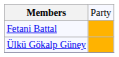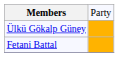 <table class=wikitable style="border:1px solid #8888aa; background-color:#f7f8ff; padding:0px; font-size:90%;">
 <tr>
 <th>Members</th>
 <td>Party</td>
 </tr>
 <tr>
-<td><a href='#'>Fetani Battal</a></td>
+<td><a href='#'>Ülkü Gökalp Güney</a></td>
 <td style="background: #ffb300"></td>
 </tr>
 <tr>
-<td><a href='#'>Ülkü Gökalp Güney</a></td>
+<td><a href='#'>Fetani Battal</a></td>
 <td style="background: #ffb300"></td>
 </tr>
 <tr>
 </tr>
 </table>
